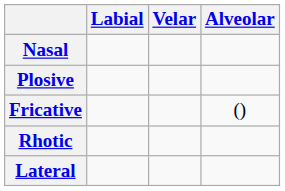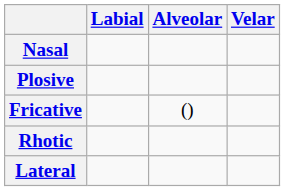 <table class="wikitable" style="text-align:center">
 <tr>
 <th></th>
 <th><a href='#'>Labial</a></th>
+<th><a href='#'>Alveolar</a></th>
 <th><a href='#'>Velar</a></th>
-<th><a href='#'>Alveolar</a></th>
 </tr>
 <tr>
 <th><a href='#'>Nasal</a></th>
 <td></td>
 <td></td>
 <td></td>
 </tr>
 <tr>
 <th><a href='#'>Plosive</a></th>
 <td> </td>
 <td> </td>
 <td> </td>
 </tr>
 <tr>
 <th><a href='#'>Fricative</a></th>
 <td></td>
+<td>()</td>
 <td></td>
-<td>()</td>
 </tr>
 <tr>
 <th><a href='#'>Rhotic</a></th>
 <td></td>
 <td></td>
 <td></td>
 </tr>
 <tr>
 <th><a href='#'>Lateral</a></th>
 <td></td>
 <td></td>
 <td></td>
 </tr>
 </table>
